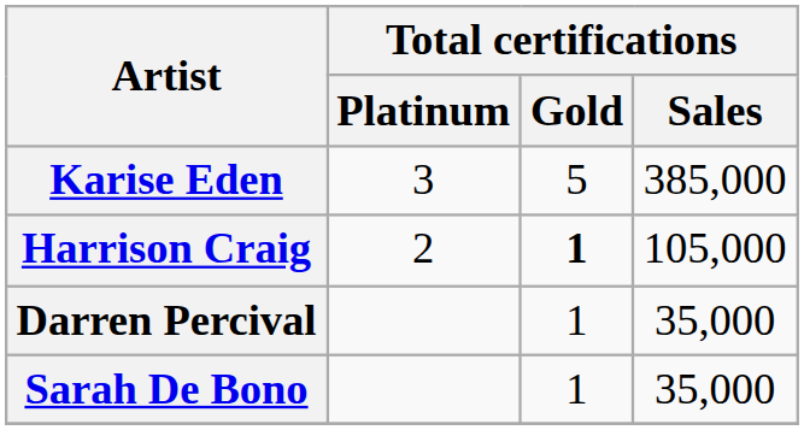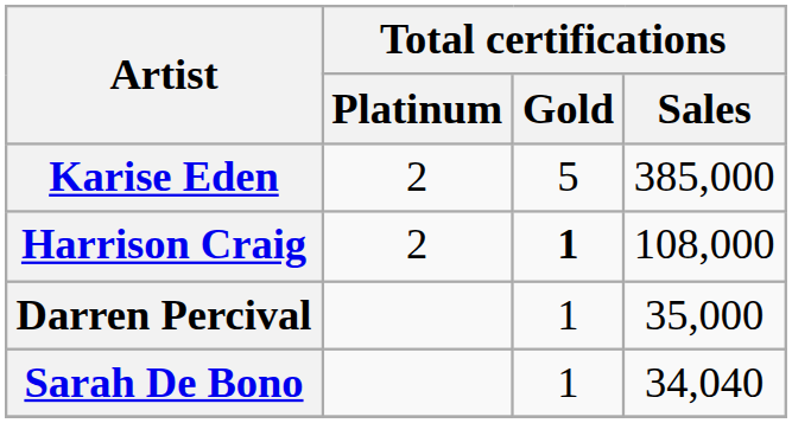 <table class="wikitable plainrowheaders" style="text-align:center;">
 <tr>
 <th scope="col" rowspan="2">Artist</th>
 <th scope="col" colspan="3">Total certifications</th>
 </tr>
 <tr>
 <th scope="col">Platinum</th>
 <th scope="col">Gold</th>
 <th scope="col">Sales</th>
 </tr>
 <tr>
 <th scope="row"><a href='#'>Karise Eden</a></th>
-<td>3</td>
+<td>2</td>
 <td>5</td>
 <td>385,000</td>
 </tr>
 <tr>
 <th scope="row"><a href='#'>Harrison Craig</a></th>
 <td>2</td>
 <td><strong>1</strong></td>
-<td>105,000</td>
+<td>108,000</td>
 </tr>
 <tr>
 <th scope="row">Darren Percival</th>
 <td></td>
 <td>1</td>
 <td>35,000</td>
 </tr>
 <tr>
 <th scope="row"><a href='#'>Sarah De Bono</a></th>
 <td></td>
 <td>1</td>
-<td>35,000</td>
+<td>34,040</td>
 </tr>
 <tr>
 </tr>
 </table>
